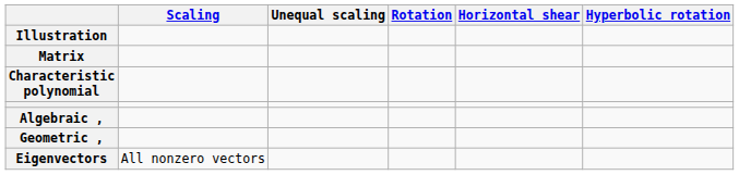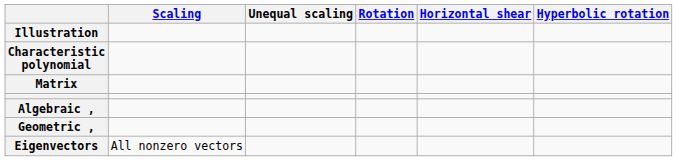 <table class="wikitable" style="text-align:center; margin:1em auto 1em auto;">
 <tr>
 <th></th>
 <th scope="col"><a href='#'>Scaling</a></th>
 <th scope="col">Unequal scaling</th>
 <th scope="col"><a href='#'>Rotation</a></th>
 <th scope="col"><a href='#'>Horizontal shear</a></th>
 <th scope="col"><a href='#'>Hyperbolic rotation</a></th>
 </tr>
 <tr>
 <th scope="row">Illustration</th>
 <td></td>
 <td></td>
 <td></td>
 <td></td>
 <td></td>
 </tr>
-<tr style="vertical-align:top">
-<th scope="row">Matrix</th>
+<tr>
+<th scope="row">Characteristic<br>polynomial</th>
 <td></td>
 <td></td>
 <td></td>
 <td></td>
 <td></td>
 </tr>
-<tr>
-<th scope="row">Characteristic<br>polynomial</th>
+<tr style="vertical-align:top">
+<th scope="row">Matrix</th>
 <td></td>
 <td></td>
 <td></td>
 <td></td>
 <td></td>
 </tr>
 <tr>
 <th scope="row"></th>
 <td></td>
 <td></td>
 <td></td>
 <td></td>
 <td></td>
 </tr>
 <tr>
 <th scope="row">Algebraic ,<br></th>
 <td></td>
 <td></td>
 <td></td>
 <td></td>
 <td></td>
 </tr>
 <tr>
 <th scope="row">Geometric ,<br></th>
 <td></td>
 <td></td>
 <td></td>
 <td></td>
 <td></td>
 </tr>
 <tr>
 <th scope="row">Eigenvectors</th>
 <td>All nonzero vectors</td>
 <td></td>
 <td></td>
 <td></td>
 <td></td>
 </tr>
 </table>
